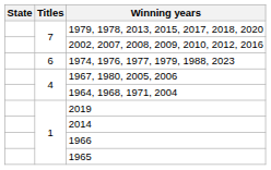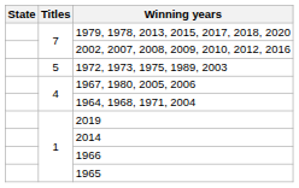 <table class="wikitable sortable" style="margin: 1em 1em 1em 0; background: #FFFFFF; border: 1px #aaa solid; border-collapse: collapse; font-size: 92%;">
 <tr>
 <th>State</th>
 <th>Titles</th>
 <th>Winning years</th>
 </tr>
 <tr>
 <td></td>
 <td rowspan="2" align="center">7</td>
 <td>1979, 1978, 2013, 2015, 2017, 2018, 2020</td>
 </tr>
 <tr>
 <td></td>
 <td>2002, 2007, 2008, 2009, 2010, 2012, 2016</td>
 </tr>
 <tr>
 <td></td>
-<td rowspan="1" align="center">6</td>
-<td>1974, 1976, 1977, 1979, 1988, 2023</td>
+<td align="center">5</td>
+<td>1972, 1973, 1975, 1989, 2003</td>
 </tr>
 <tr>
 <td></td>
 <td rowspan="2" align="center">4</td>
 <td>1967, 1980, 2005, 2006</td>
 </tr>
 <tr>
 <td></td>
 <td>1964, 1968, 1971, 2004</td>
 </tr>
 <tr>
 <td></td>
 <td rowspan="4" align="center">1</td>
 <td>2019</td>
 </tr>
 <tr>
 <td></td>
 <td>2014</td>
 </tr>
 <tr>
 <td></td>
 <td>1966</td>
 </tr>
 <tr>
 <td></td>
 <td>1965</td>
 </tr>
 </table>
